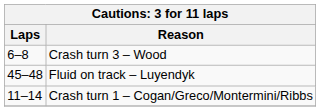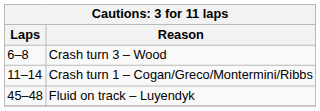 <table class="wikitable">
 <tr>
 <th colspan=2>Cautions: 3 for 11 laps</th>
 </tr>
 <tr>
 <th>Laps</th>
 <th>Reason</th>
 </tr>
 <tr>
 <td>6–8</td>
 <td>Crash turn 3 – Wood</td>
 </tr>
 <tr>
+<td>11–14</td>
+<td>Crash turn 1 – Cogan/Greco/Montermini/Ribbs</td>
+</tr>
+<tr>
 <td>45–48</td>
 <td>Fluid on track – Luyendyk</td>
 </tr>
 <tr>
-<td>11–14</td>
-<td>Crash turn 1 – Cogan/Greco/Montermini/Ribbs</td>
-</tr>
-<tr>
 </tr>
 </table>
